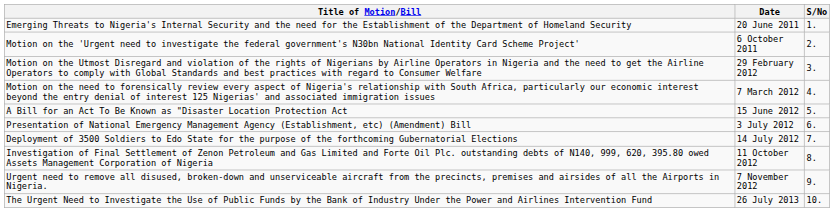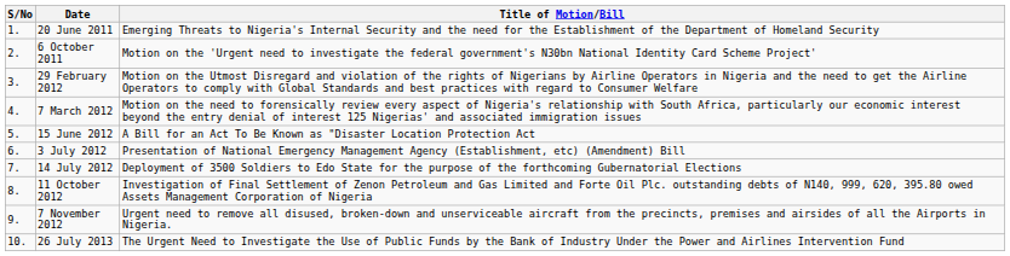 <table class="wikitable">
 <tr>
+<th>S/No</th>
+<th>Date</th>
 <th>Title of <a href='#'>Motion</a>/<a href='#'>Bill</a></th>
-<th>Date</th>
-<th>S/No</th>
 </tr>
 <tr>
+<td>1.</td>
+<td>20 June 2011</td>
 <td>Emerging Threats to Nigeria's Internal Security and the need for the Establishment of the Department of Homeland Security</td>
-<td>20 June 2011</td>
-<td>1.</td>
 </tr>
 <tr>
+<td>2.</td>
+<td>6 October 2011</td>
 <td>Motion on the 'Urgent need to investigate the federal government's N30bn National Identity Card Scheme Project'</td>
-<td>6 October 2011</td>
-<td>2.</td>
 </tr>
 <tr>
+<td>3.</td>
+<td>29 February 2012</td>
 <td>Motion on the Utmost Disregard and violation of the rights of Nigerians by Airline Operators in Nigeria and the need to get the Airline Operators to comply with Global Standards and best practices with regard to Consumer Welfare</td>
-<td>29 February 2012</td>
-<td>3.</td>
 </tr>
 <tr>
+<td>4.</td>
+<td>7 March 2012</td>
 <td>Motion on the need to forensically review every aspect of Nigeria's relationship with South Africa, particularly our economic interest beyond the entry denial of interest 125 Nigerias' and associated immigration issues</td>
-<td>7 March 2012</td>
-<td>4.</td>
 </tr>
 <tr>
+<td>5.</td>
+<td>15 June 2012</td>
 <td>A Bill for an Act To Be Known as "Disaster Location Protection Act</td>
-<td>15 June 2012</td>
-<td>5.</td>
 </tr>
 <tr>
+<td>6.</td>
+<td>3 July 2012</td>
 <td>Presentation of National Emergency Management Agency (Establishment, etc) (Amendment) Bill</td>
-<td>3 July 2012</td>
-<td>6.</td>
 </tr>
 <tr>
+<td>7.</td>
+<td>14 July 2012</td>
 <td>Deployment of 3500 Soldiers to Edo State for the purpose of the forthcoming Gubernatorial Elections</td>
-<td>14 July 2012</td>
-<td>7.</td>
 </tr>
 <tr>
+<td>8.</td>
+<td>11 October 2012</td>
 <td>Investigation of Final Settlement of Zenon Petroleum and Gas Limited and Forte Oil Plc. outstanding debts of N140, 999, 620, 395.80 owed Assets Management Corporation of Nigeria</td>
-<td>11 October 2012</td>
-<td>8.</td>
 </tr>
 <tr>
+<td>9.</td>
+<td>7 November 2012</td>
 <td>Urgent need to remove all disused, broken-down and unserviceable aircraft from the precincts, premises and airsides of all the Airports in Nigeria.</td>
-<td>7 November 2012</td>
-<td>9.</td>
 </tr>
 <tr>
+<td>10.</td>
+<td>26 July 2013</td>
 <td>The Urgent Need to Investigate the Use of Public Funds by the Bank of Industry Under the Power and Airlines Intervention Fund</td>
-<td>26 July 2013</td>
-<td>10.</td>
 </tr>
 </table>
